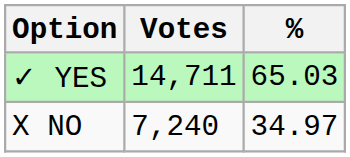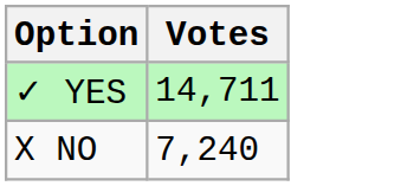 <table class="wikitable">
 <tr>
 <th>Option</th>
 <th>Votes</th>
-<th>%</th>
 </tr>
 <tr>
 <td style=background:#bbf8be>✓ YES</td>
 <td style=background:#bbf8be>14,711</td>
-<td style=background:#bbf8be>65.03</td>
 </tr>
 <tr>
 <td>X NO</td>
 <td>7,240</td>
-<td>34.97</td>
 </tr>
 </table>
